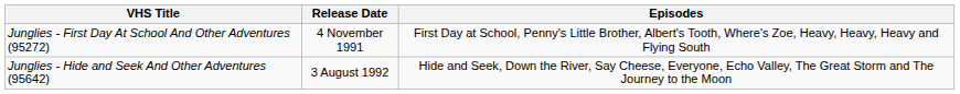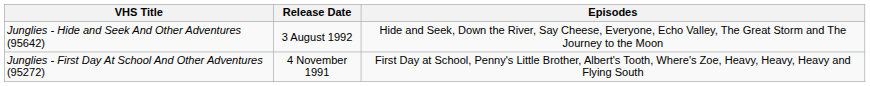 <table class="wikitable">
 <tr>
 <th>VHS Title</th>
 <th>Release Date</th>
 <th>Episodes</th>
 </tr>
 <tr>
+<td><em>Junglies - Hide and Seek And Other Adventures</em> (95642)</td>
+<td align="center">3 August 1992</td>
+<td align="center">Hide and Seek, Down the River, Say Cheese, Everyone, Echo Valley, The Great Storm and The Journey to the Moon</td>
+</tr>
+<tr>
 <td><em>Junglies - First Day At School And Other Adventures</em> (95272)</td>
 <td align="center">4 November 1991</td>
 <td align="center">First Day at School, Penny's Little Brother, Albert's Tooth, Where's Zoe, Heavy, Heavy, Heavy and Flying South</td>
 </tr>
-<tr>
-<td><em>Junglies - Hide and Seek And Other Adventures</em> (95642)</td>
-<td align="center">3 August 1992</td>
-<td align="center">Hide and Seek, Down the River, Say Cheese, Everyone, Echo Valley, The Great Storm and The Journey to the Moon</td>
-</tr>
 </table>
